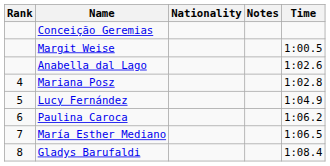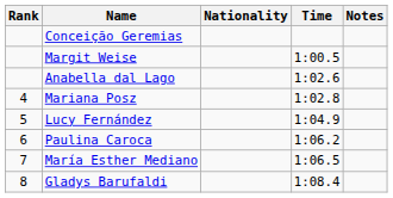 <table class="wikitable sortable" style="text-align:center">
 <tr>
 <th>Rank</th>
 <th>Name</th>
 <th>Nationality</th>
+<th>Time</th>
 <th>Notes</th>
-<th>Time</th>
 </tr>
 <tr>
 <td></td>
 <td align=left><a href='#'>Conceição Geremias</a></td>
 <td align=left></td>
 <td></td>
 <td></td>
 </tr>
 <tr>
 <td></td>
 <td align=left><a href='#'>Margit Weise</a></td>
 <td align=left></td>
+<td>1:00.5</td>
 <td></td>
-<td>1:00.5</td>
 </tr>
 <tr>
 <td></td>
 <td align=left><a href='#'>Anabella dal Lago</a></td>
 <td align=left></td>
+<td>1:02.6</td>
 <td></td>
-<td>1:02.6</td>
 </tr>
 <tr>
 <td>4</td>
 <td align=left><a href='#'>Mariana Posz</a></td>
 <td align=left></td>
+<td>1:02.8</td>
 <td></td>
-<td>1:02.8</td>
 </tr>
 <tr>
 <td>5</td>
 <td align=left><a href='#'>Lucy Fernández</a></td>
 <td align=left></td>
+<td>1:04.9</td>
 <td></td>
-<td>1:04.9</td>
 </tr>
 <tr>
 <td>6</td>
 <td align=left><a href='#'>Paulina Caroca</a></td>
 <td align=left></td>
+<td>1:06.2</td>
 <td></td>
-<td>1:06.2</td>
 </tr>
 <tr>
 <td>7</td>
 <td align=left><a href='#'>María Esther Mediano</a></td>
 <td align=left></td>
+<td>1:06.5</td>
 <td></td>
-<td>1:06.5</td>
 </tr>
 <tr>
 <td>8</td>
 <td align=left><a href='#'>Gladys Barufaldi</a></td>
 <td align=left></td>
+<td>1:08.4</td>
 <td></td>
-<td>1:08.4</td>
 </tr>
 </table>
